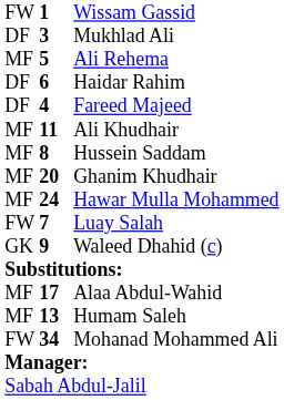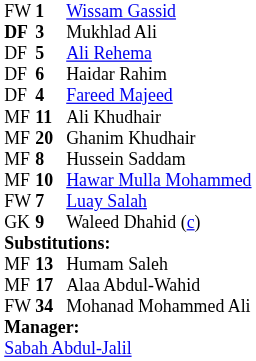 <table style="font-size: 90%" cellspacing="0" cellpadding="0" align="center">
 <tr>
 <td colspan="4"></td>
 </tr>
 <tr>
 <th width="25"></th>
 <th width="25"></th>
 </tr>
 <tr>
 <td>FW</td>
 <td><strong>1</strong></td>
 <td> <a href='#'>Wissam Gassid</a></td>
 </tr>
 <tr>
-<td>DF</td>
+<td><strong>DF</strong></td>
 <td><strong>3</strong></td>
 <td> Mukhlad Ali</td>
 </tr>
 <tr>
-<td>MF</td>
+<td>DF</td>
 <td><strong>5</strong></td>
 <td> <a href='#'>Ali Rehema</a></td>
 </tr>
 <tr>
 <td>DF</td>
 <td><strong>6</strong></td>
 <td> Haidar Rahim</td>
 </tr>
 <tr>
 <td>DF</td>
 <td><strong>4</strong></td>
 <td> <a href='#'>Fareed Majeed</a></td>
 <td></td>
 </tr>
 <tr>
 <td>MF</td>
 <td><strong>11</strong></td>
 <td> Ali Khudhair</td>
 </tr>
 <tr>
 <td>MF</td>
+<td><strong>20</strong></td>
+<td> Ghanim Khudhair</td>
+<td></td>
+<td></td>
+</tr>
+<tr>
+<td>MF</td>
 <td><strong>8</strong></td>
 <td> Hussein Saddam</td>
 <td></td>
 <td></td>
 </tr>
 <tr>
 <td>MF</td>
-<td><strong>20</strong></td>
-<td> Ghanim Khudhair</td>
-<td></td>
-<td></td>
-</tr>
-<tr>
-<td>MF</td>
-<td><strong>24</strong></td>
+<td><strong>10</strong></td>
 <td> <a href='#'>Hawar Mulla Mohammed</a></td>
 <td></td>
 <td></td>
 </tr>
 <tr>
 <td>FW</td>
 <td><strong>7</strong></td>
 <td> <a href='#'>Luay Salah</a></td>
 </tr>
 <tr>
 <td>GK</td>
 <td><strong>9</strong></td>
 <td> Waleed Dhahid (<a href='#'>c</a>)</td>
 </tr>
 <tr>
 <td colspan=4><strong>Substitutions:</strong></td>
 </tr>
 <tr>
 <td>MF</td>
-<td><strong>17</strong></td>
-<td> Alaa Abdul-Wahid</td>
+<td><strong>13</strong></td>
+<td> Humam Saleh</td>
 <td></td>
 <td></td>
 </tr>
 <tr>
 <td>MF</td>
-<td><strong>13</strong></td>
-<td> Humam Saleh</td>
+<td><strong>17</strong></td>
+<td> Alaa Abdul-Wahid</td>
 <td></td>
 <td></td>
 </tr>
 <tr>
 <td>FW</td>
 <td><strong>34</strong></td>
 <td> Mohanad Mohammed Ali</td>
 <td></td>
 <td></td>
 </tr>
 <tr>
 <td colspan=4><strong>Manager:</strong></td>
 </tr>
 <tr>
 <td colspan="4"> <a href='#'>Sabah Abdul-Jalil</a></td>
 </tr>
 </table>
